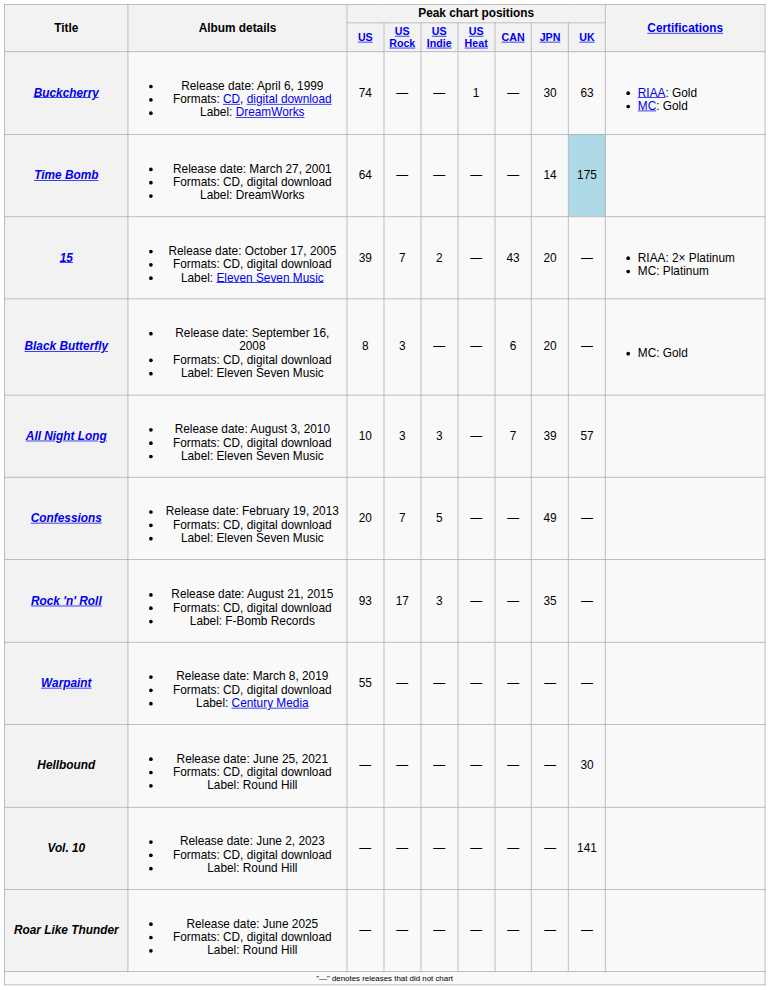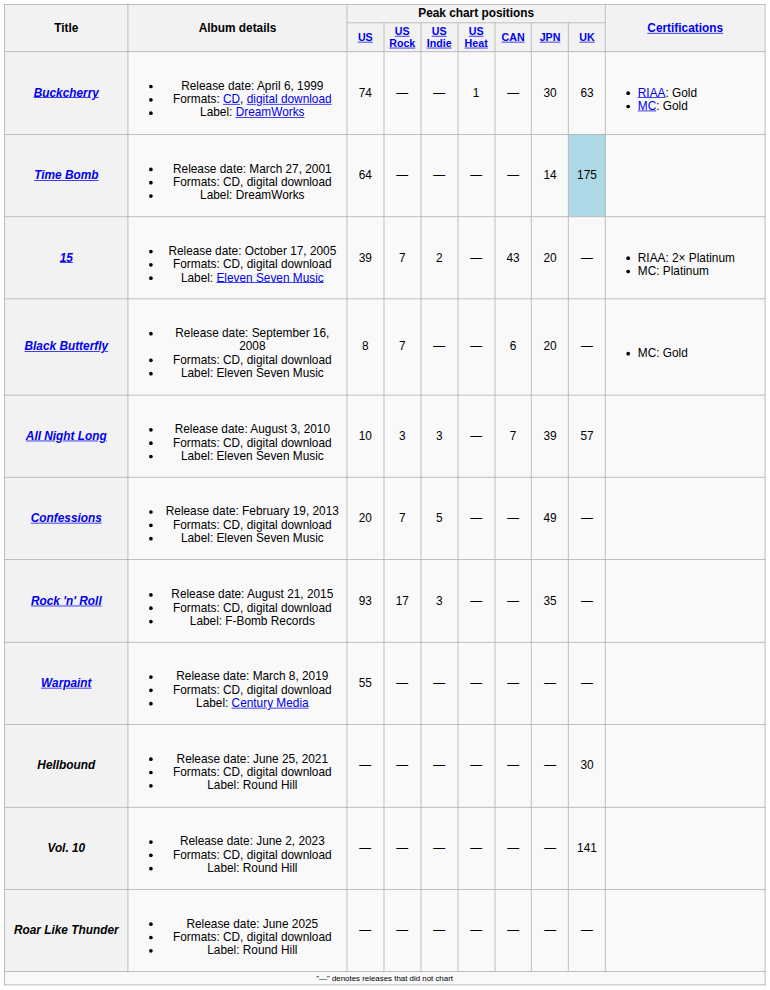 <table class="wikitable plainrowheaders" style="text-align:center">
 <tr>
 <th scope="col" rowspan=2 style="width:10em;">Title</th>
 <th scope="col" rowspan=2 style="width:18em;">Album details</th>
 <th scope="col" colspan=7>Peak chart positions</th>
 <th scope="col" rowspan=2 style="width:13em;"><a href='#'>Certifications</a></th>
 </tr>
 <tr>
 <th scope="col" style="width:3em;font-size:90%;"><a href='#'>US</a><br></th>
 <th scope="col" style="width:3em;font-size:90%;"><a href='#'>US Rock</a><br></th>
 <th scope="col" style="width:3em;font-size:90%;"><a href='#'>US Indie</a><br></th>
 <th scope="col" style="width:3em;font-size:90%;"><a href='#'>US Heat</a><br></th>
 <th scope="col" style="width:3em;font-size:90%;"><a href='#'>CAN</a><br></th>
 <th scope="col" style="width:3em;font-size:90%;"><a href='#'>JPN</a><br></th>
 <th scope="col" style="width:3em;font-size:90%;"><a href='#'>UK</a><br></th>
 </tr>
 <tr>
 <th scope="row"><em><a href='#'>Buckcherry</a></em></th>
 <td><br><ul><li>Release date: April 6, 1999</li><li>Formats: <a href='#'>CD</a>, <a href='#'>digital download</a></li><li>Label: <a href='#'>DreamWorks</a></li></ul></td>
 <td>74</td>
 <td>—</td>
 <td>—</td>
 <td>1</td>
 <td>—</td>
 <td>30</td>
 <td>63</td>
 <td align="left"><br><ul><li><a href='#'>RIAA</a>: Gold</li><li><a href='#'>MC</a>: Gold</li></ul></td>
 </tr>
 <tr>
 <th scope="row"><em><a href='#'>Time Bomb</a></em></th>
 <td><br><ul><li>Release date: March 27, 2001</li><li>Formats: CD, digital download</li><li>Label: DreamWorks</li></ul></td>
 <td>64</td>
 <td>—</td>
 <td>—</td>
 <td>—</td>
 <td>—</td>
 <td>14</td>
 <td style="background: lightblue;">175</td>
 <td></td>
 </tr>
 <tr>
 <th scope="row"><em><a href='#'>15</a></em></th>
 <td><br><ul><li>Release date: October 17, 2005</li><li>Formats: CD, digital download</li><li>Label: <a href='#'>Eleven Seven Music</a></li></ul></td>
 <td>39</td>
 <td>7</td>
 <td>2</td>
 <td>—</td>
 <td>43</td>
 <td>20</td>
 <td>—</td>
 <td align="left"><br><ul><li>RIAA: 2× Platinum</li><li>MC: Platinum</li></ul></td>
 </tr>
 <tr>
 <th scope="row"><em><a href='#'>Black Butterfly</a></em></th>
 <td><br><ul><li>Release date: September 16, 2008</li><li>Formats: CD, digital download</li><li>Label: Eleven Seven Music</li></ul></td>
 <td>8</td>
-<td>3</td>
+<td>7</td>
 <td>—</td>
 <td>—</td>
 <td>6</td>
 <td>20</td>
 <td>—</td>
 <td align="left"><br><ul><li>MC: Gold</li></ul></td>
 </tr>
 <tr>
 <th scope="row"><em><a href='#'>All Night Long</a></em></th>
 <td><br><ul><li>Release date: August 3, 2010</li><li>Formats: CD, digital download</li><li>Label: Eleven Seven Music</li></ul></td>
 <td>10</td>
 <td>3</td>
 <td>3</td>
 <td>—</td>
 <td>7</td>
 <td>39</td>
 <td>57</td>
 <td align="left"></td>
 </tr>
 <tr>
 <th scope="row"><em><a href='#'>Confessions</a></em></th>
 <td><br><ul><li>Release date: February 19, 2013</li><li>Formats: CD, digital download</li><li>Label: Eleven Seven Music</li></ul></td>
 <td>20</td>
 <td>7</td>
 <td>5</td>
 <td>—</td>
 <td>—</td>
 <td>49</td>
 <td>—</td>
 <td align="left"></td>
 </tr>
 <tr>
 <th scope="row"><em><a href='#'>Rock 'n' Roll</a></em></th>
 <td><br><ul><li>Release date: August 21, 2015</li><li>Formats: CD, digital download</li><li>Label: F-Bomb Records</li></ul></td>
 <td>93</td>
 <td>17</td>
 <td>3</td>
 <td>—</td>
 <td>—</td>
 <td>35</td>
 <td>—</td>
 <td align="left"></td>
 </tr>
 <tr>
 <th scope="row"><em><a href='#'>Warpaint</a></em></th>
 <td><br><ul><li>Release date: March 8, 2019</li><li>Formats: CD, digital download</li><li>Label: <a href='#'>Century Media</a></li></ul></td>
 <td>55</td>
 <td>—</td>
 <td>—</td>
 <td>—</td>
 <td>—</td>
 <td>—</td>
 <td>—</td>
 <td align="left"></td>
 </tr>
 <tr>
 <th scope="row"><em>Hellbound</em></th>
 <td><br><ul><li>Release date: June 25, 2021</li><li>Formats: CD, digital download</li><li>Label: Round Hill</li></ul></td>
 <td>—</td>
 <td>—</td>
 <td>—</td>
 <td>—</td>
 <td>—</td>
 <td>—</td>
 <td>30</td>
 <td align="left"></td>
 </tr>
 <tr>
 <th scope="row"><em>Vol. 10</em></th>
 <td><br><ul><li>Release date: June 2, 2023</li><li>Formats: CD, digital download</li><li>Label: Round Hill</li></ul></td>
 <td>—</td>
 <td>—</td>
 <td>—</td>
 <td>—</td>
 <td>—</td>
 <td>—</td>
 <td>141</td>
 <td align="left"></td>
 </tr>
 <tr>
 <th scope="row"><em>Roar Like Thunder</em></th>
 <td><br><ul><li>Release date: June 2025</li><li>Formats: CD, digital download</li><li>Label: Round Hill</li></ul></td>
 <td>—</td>
 <td>—</td>
 <td>—</td>
 <td>—</td>
 <td>—</td>
 <td>—</td>
 <td>—</td>
 <td align="left"></td>
 </tr>
 <tr>
 <td colspan=10 style="font-size:8pt">"—" denotes releases that did not chart</td>
 </tr>
 </table>
